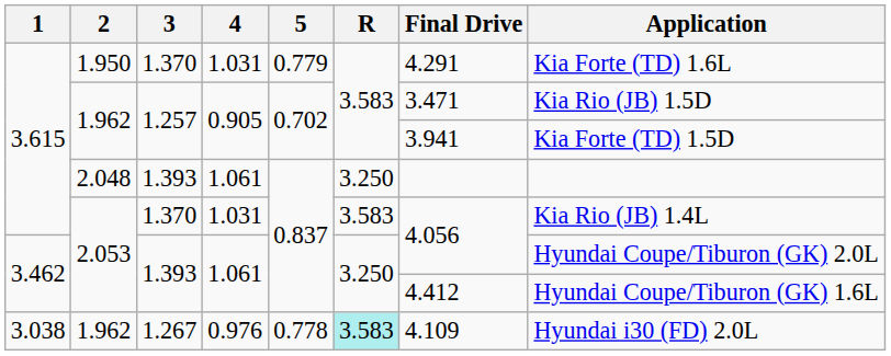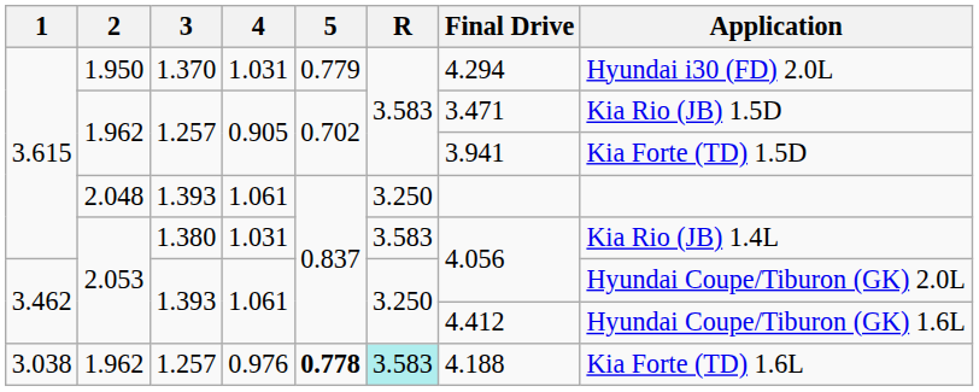 <table class=wikitable>
 <tr>
 <th>1</th>
 <th>2</th>
 <th>3</th>
 <th>4</th>
 <th>5</th>
 <th>R</th>
 <th>Final Drive</th>
 <th>Application</th>
 </tr>
 <tr>
 <td rowspan=5>3.615</td>
 <td>1.950</td>
 <td>1.370</td>
 <td>1.031</td>
 <td>0.779</td>
 <td rowspan=3>3.583</td>
-<td>4.291</td>
-<td><a href='#'>Kia Forte (TD)</a> 1.6L</td>
+<td>4.294</td>
+<td><a href='#'>Hyundai i30 (FD)</a> 2.0L</td>
 </tr>
 <tr>
 <td rowspan=2>1.962</td>
 <td rowspan=2>1.257</td>
 <td rowspan=2>0.905</td>
 <td rowspan=2>0.702</td>
 <td>3.471</td>
 <td><a href='#'>Kia Rio (JB)</a> 1.5D</td>
 </tr>
 <tr>
 <td>3.941</td>
 <td><a href='#'>Kia Forte (TD)</a> 1.5D</td>
 </tr>
 <tr>
 <td>2.048</td>
 <td>1.393</td>
 <td>1.061</td>
 <td rowspan=4>0.837</td>
 <td>3.250</td>
 <td></td>
 <td></td>
 </tr>
 <tr>
 <td rowspan=3>2.053</td>
-<td>1.370</td>
+<td>1.380</td>
 <td>1.031</td>
 <td>3.583</td>
 <td rowspan=2>4.056</td>
 <td><a href='#'>Kia Rio (JB)</a> 1.4L</td>
 </tr>
 <tr>
 <td rowspan=2>3.462</td>
 <td rowspan=2>1.393</td>
 <td rowspan=2>1.061</td>
 <td rowspan=2>3.250</td>
 <td><a href='#'>Hyundai Coupe/Tiburon (GK)</a> 2.0L</td>
 </tr>
 <tr>
 <td>4.412</td>
 <td><a href='#'>Hyundai Coupe/Tiburon (GK)</a> 1.6L</td>
 </tr>
 <tr>
 <td>3.038</td>
 <td>1.962</td>
-<td>1.267</td>
+<td>1.257</td>
 <td>0.976</td>
-<td>0.778</td>
+<td><strong>0.778</strong></td>
 <td style="background: paleturquoise;">3.583</td>
-<td>4.109</td>
-<td><a href='#'>Hyundai i30 (FD)</a> 2.0L</td>
+<td>4.188</td>
+<td><a href='#'>Kia Forte (TD)</a> 1.6L</td>
 </tr>
 </table>
